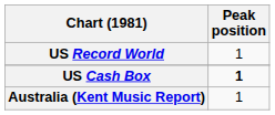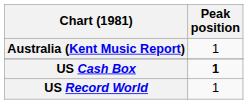 <table class="wikitable sortable plainrowheaders" style="text-align:center">
 <tr>
 <th>Chart (1981)</th>
 <th>Peak<br>position</th>
 </tr>
 <tr>
-<th scope="row">US <em><a href='#'>Record World</a></em></th>
+<th scope="row">Australia (<a href='#'>Kent Music Report</a>)</th>
 <td>1</td>
 </tr>
 <tr>
 </tr>
 <tr>
 </tr>
 <tr>
 </tr>
 <tr>
 </tr>
 <tr>
 <th scope="row">US <em><a href='#'>Cash Box</a></em></th>
 <td><strong>1</strong></td>
 </tr>
 <tr>
-<th scope="row">Australia (<a href='#'>Kent Music Report</a>)</th>
+<th scope="row">US <em><a href='#'>Record World</a></em></th>
 <td>1</td>
 </tr>
 </table>
